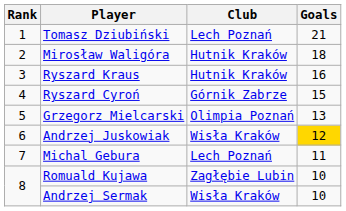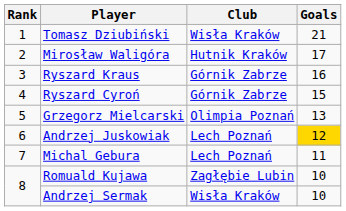 <table class="wikitable" style="text-align:center">
 <tr>
 <th>Rank</th>
 <th>Player</th>
 <th>Club</th>
 <th>Goals</th>
 </tr>
 <tr>
 <td rowspan="1">1</td>
 <td align="left"> <a href='#'>Tomasz Dziubiński</a></td>
-<td align="left"><a href='#'>Lech Poznań</a></td>
+<td align="left"><a href='#'>Wisła Kraków</a></td>
 <td>21</td>
 </tr>
 <tr>
 <td rowspan="1">2</td>
 <td align="left"> <a href='#'>Mirosław Waligóra</a></td>
 <td align="left"><a href='#'>Hutnik Kraków</a></td>
-<td>18</td>
+<td>17</td>
 </tr>
 <tr>
 <td rowspan="1">3</td>
 <td align="left"> <a href='#'>Ryszard Kraus</a></td>
-<td align="left"><a href='#'>Hutnik Kraków</a></td>
+<td align="left"><a href='#'>Górnik Zabrze</a></td>
 <td>16</td>
 </tr>
 <tr>
 <td rowspan="1">4</td>
 <td align="left"> <a href='#'>Ryszard Cyroń</a></td>
 <td align="left"><a href='#'>Górnik Zabrze</a></td>
 <td>15</td>
 </tr>
 <tr>
 <td rowspan="1">5</td>
 <td align="left"> <a href='#'>Grzegorz Mielcarski</a></td>
 <td align="left"><a href='#'>Olimpia Poznań</a></td>
 <td>13</td>
 </tr>
 <tr>
 <td rowspan="1">6</td>
 <td align="left"> <a href='#'>Andrzej Juskowiak</a></td>
-<td align="left"><a href='#'>Wisła Kraków</a></td>
+<td align="left"><a href='#'>Lech Poznań</a></td>
 <td style="background: gold;">12</td>
 </tr>
 <tr>
 <td rowspan="1">7</td>
 <td align="left"> <a href='#'>Michal Gebura</a></td>
 <td align="left"><a href='#'>Lech Poznań</a></td>
 <td>11</td>
 </tr>
 <tr>
 <td rowspan="2">8</td>
 <td align="left"> <a href='#'>Romuald Kujawa</a></td>
 <td align="left"><a href='#'>Zagłębie Lubin</a></td>
 <td>10</td>
 </tr>
 <tr>
 <td align="left"> <a href='#'>Andrzej Sermak</a></td>
 <td align="left"><a href='#'>Wisła Kraków</a></td>
 <td>10</td>
 </tr>
 </table>
